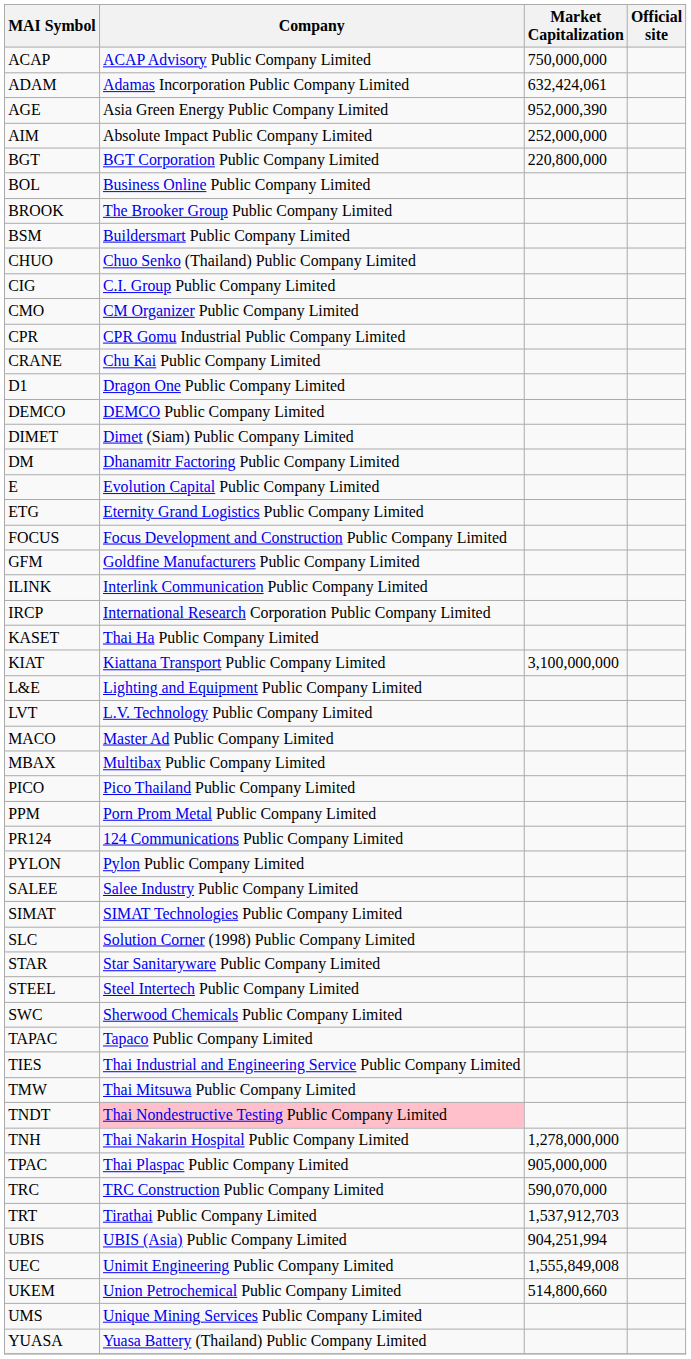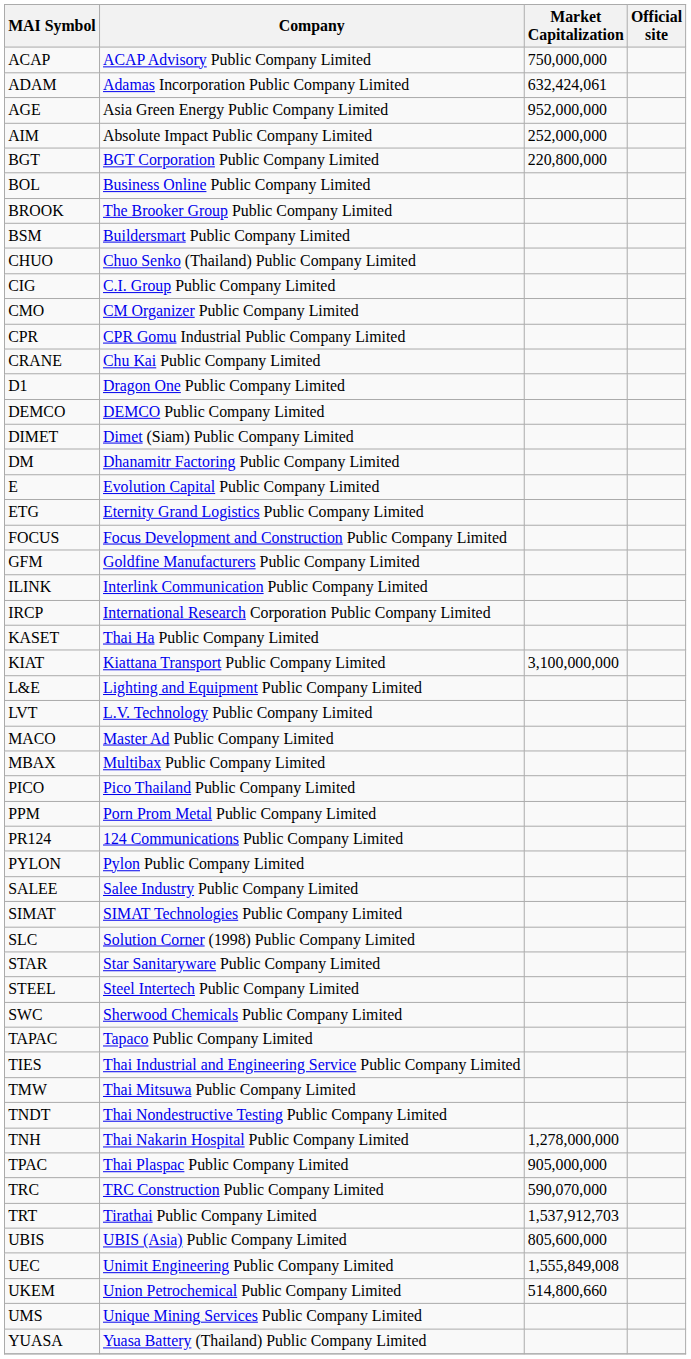 <table class="wikitable sortable">
 <tr>
 <th>MAI Symbol</th>
 <th>Company</th>
 <th>Market<br>Capitalization</th>
 <th>Official<br>site</th>
 </tr>
 <tr>
 <td>ACAP</td>
 <td><a href='#'>ACAP Advisory</a> Public Company Limited</td>
 <td>750,000,000</td>
 <td></td>
 </tr>
 <tr>
 <td>ADAM</td>
 <td><a href='#'>Adamas</a> Incorporation Public Company Limited</td>
 <td>632,424,061</td>
 <td></td>
 </tr>
 <tr>
 <td>AGE</td>
 <td>Asia Green Energy Public Company Limited</td>
-<td>952,000,390</td>
+<td>952,000,000</td>
 <td></td>
 </tr>
 <tr>
 <td>AIM</td>
 <td>Absolute Impact Public Company Limited</td>
 <td>252,000,000</td>
 <td></td>
 </tr>
 <tr>
 <td>BGT</td>
 <td><a href='#'>BGT Corporation</a> Public Company Limited</td>
 <td>220,800,000</td>
 <td></td>
 </tr>
 <tr>
 <td>BOL</td>
 <td><a href='#'>Business Online</a> Public Company Limited</td>
 <td></td>
 <td></td>
 </tr>
 <tr>
 <td>BROOK</td>
 <td><a href='#'>The Brooker Group</a> Public Company Limited</td>
 <td></td>
 <td></td>
 </tr>
 <tr>
 <td>BSM</td>
 <td><a href='#'>Buildersmart</a> Public Company Limited</td>
 <td></td>
 <td></td>
 </tr>
 <tr>
 <td>CHUO</td>
 <td><a href='#'>Chuo Senko</a> (Thailand) Public Company Limited</td>
 <td></td>
 <td></td>
 </tr>
 <tr>
 <td>CIG</td>
 <td><a href='#'>C.I. Group</a> Public Company Limited</td>
 <td></td>
 <td></td>
 </tr>
 <tr>
 <td>CMO</td>
 <td><a href='#'>CM Organizer</a> Public Company Limited</td>
 <td></td>
 <td></td>
 </tr>
 <tr>
 <td>CPR</td>
 <td><a href='#'>CPR Gomu</a> Industrial Public Company Limited</td>
 <td></td>
 <td></td>
 </tr>
 <tr>
 <td>CRANE</td>
 <td><a href='#'>Chu Kai</a> Public Company Limited</td>
 <td></td>
 <td></td>
 </tr>
 <tr>
 <td>D1</td>
 <td><a href='#'>Dragon One</a> Public Company Limited</td>
 <td></td>
 <td></td>
 </tr>
 <tr>
 <td>DEMCO</td>
 <td><a href='#'>DEMCO</a> Public Company Limited</td>
 <td></td>
 <td></td>
 </tr>
 <tr>
 <td>DIMET</td>
 <td><a href='#'>Dimet</a> (Siam) Public Company Limited</td>
 <td></td>
 <td></td>
 </tr>
 <tr>
 <td>DM</td>
 <td><a href='#'>Dhanamitr Factoring</a> Public Company Limited</td>
 <td></td>
 <td></td>
 </tr>
 <tr>
 <td>E</td>
 <td><a href='#'>Evolution Capital</a> Public Company Limited</td>
 <td></td>
 <td></td>
 </tr>
 <tr>
 <td>ETG</td>
 <td><a href='#'>Eternity Grand Logistics</a> Public Company Limited</td>
 <td></td>
 <td></td>
 </tr>
 <tr>
 <td>FOCUS</td>
 <td><a href='#'>Focus Development and Construction</a> Public Company Limited</td>
 <td></td>
 <td></td>
 </tr>
 <tr>
 <td>GFM</td>
 <td><a href='#'>Goldfine Manufacturers</a> Public Company Limited</td>
 <td></td>
 <td></td>
 </tr>
 <tr>
 <td>ILINK</td>
 <td><a href='#'>Interlink Communication</a> Public Company Limited</td>
 <td></td>
 <td></td>
 </tr>
 <tr>
 <td>IRCP</td>
 <td><a href='#'>International Research</a> Corporation Public Company Limited</td>
 <td></td>
 <td></td>
 </tr>
 <tr>
 <td>KASET</td>
 <td><a href='#'>Thai Ha</a> Public Company Limited</td>
 <td></td>
 <td></td>
 </tr>
 <tr>
 <td>KIAT</td>
 <td><a href='#'>Kiattana Transport</a> Public Company Limited</td>
 <td>3,100,000,000</td>
 <td></td>
 </tr>
 <tr>
 <td>L&E</td>
 <td><a href='#'>Lighting and Equipment</a> Public Company Limited</td>
 <td></td>
 <td></td>
 </tr>
 <tr>
 <td>LVT</td>
 <td><a href='#'>L.V. Technology</a> Public Company Limited</td>
 <td></td>
 <td></td>
 </tr>
 <tr>
 <td>MACO</td>
 <td><a href='#'>Master Ad</a> Public Company Limited</td>
 <td></td>
 <td></td>
 </tr>
 <tr>
 <td>MBAX</td>
 <td><a href='#'>Multibax</a> Public Company Limited</td>
 <td></td>
 <td></td>
 </tr>
 <tr>
 <td>PICO</td>
 <td><a href='#'>Pico Thailand</a> Public Company Limited</td>
 <td></td>
 <td></td>
 </tr>
 <tr>
 <td>PPM</td>
 <td><a href='#'>Porn Prom Metal</a> Public Company Limited</td>
 <td></td>
 <td></td>
 </tr>
 <tr>
 <td>PR124</td>
 <td><a href='#'>124 Communications</a> Public Company Limited</td>
 <td></td>
 <td></td>
 </tr>
 <tr>
 <td>PYLON</td>
 <td><a href='#'>Pylon</a> Public Company Limited</td>
 <td></td>
 <td></td>
 </tr>
 <tr>
 <td>SALEE</td>
 <td><a href='#'>Salee Industry</a> Public Company Limited</td>
 <td></td>
 <td></td>
 </tr>
 <tr>
 <td>SIMAT</td>
 <td><a href='#'>SIMAT Technologies</a> Public Company Limited</td>
 <td></td>
 <td></td>
 </tr>
 <tr>
 <td>SLC</td>
 <td><a href='#'>Solution Corner</a> (1998) Public Company Limited</td>
 <td></td>
 <td></td>
 </tr>
 <tr>
 <td>STAR</td>
 <td><a href='#'>Star Sanitaryware</a> Public Company Limited</td>
 <td></td>
 <td></td>
 </tr>
 <tr>
 <td>STEEL</td>
 <td><a href='#'>Steel Intertech</a> Public Company Limited</td>
 <td></td>
 <td></td>
 </tr>
 <tr>
 <td>SWC</td>
 <td><a href='#'>Sherwood Chemicals</a> Public Company Limited</td>
 <td></td>
 <td></td>
 </tr>
 <tr>
 <td>TAPAC</td>
 <td><a href='#'>Tapaco</a> Public Company Limited</td>
 <td></td>
 <td></td>
 </tr>
 <tr>
 <td>TIES</td>
 <td><a href='#'>Thai Industrial and Engineering Service</a> Public Company Limited</td>
 <td></td>
 <td></td>
 </tr>
 <tr>
 <td>TMW</td>
 <td><a href='#'>Thai Mitsuwa</a> Public Company Limited</td>
 <td></td>
 <td></td>
 </tr>
 <tr>
 <td>TNDT</td>
-<td style="background: pink;"><a href='#'>Thai Nondestructive Testing</a> Public Company Limited</td>
+<td><a href='#'>Thai Nondestructive Testing</a> Public Company Limited</td>
 <td></td>
 <td></td>
 </tr>
 <tr>
 <td>TNH</td>
 <td><a href='#'>Thai Nakarin Hospital</a> Public Company Limited</td>
 <td>1,278,000,000</td>
 <td></td>
 </tr>
 <tr>
 <td>TPAC</td>
 <td><a href='#'>Thai Plaspac</a> Public Company Limited</td>
 <td>905,000,000</td>
 <td></td>
 </tr>
 <tr>
 <td>TRC</td>
 <td><a href='#'>TRC Construction</a> Public Company Limited</td>
 <td>590,070,000</td>
 <td></td>
 </tr>
 <tr>
 <td>TRT</td>
 <td><a href='#'>Tirathai</a> Public Company Limited</td>
 <td>1,537,912,703</td>
 <td></td>
 </tr>
 <tr>
 <td>UBIS</td>
 <td><a href='#'>UBIS (Asia)</a> Public Company Limited</td>
-<td>904,251,994</td>
+<td>805,600,000</td>
 <td></td>
 </tr>
 <tr>
 <td>UEC</td>
 <td><a href='#'>Unimit Engineering</a> Public Company Limited</td>
 <td>1,555,849,008</td>
 <td></td>
 </tr>
 <tr>
 <td>UKEM</td>
 <td><a href='#'>Union Petrochemical</a> Public Company Limited</td>
 <td>514,800,660</td>
 <td></td>
 </tr>
 <tr>
 <td>UMS</td>
 <td><a href='#'>Unique Mining Services</a> Public Company Limited</td>
 <td></td>
 <td></td>
 </tr>
 <tr>
 <td>YUASA</td>
 <td><a href='#'>Yuasa Battery</a> (Thailand) Public Company Limited</td>
 <td></td>
 <td></td>
 </tr>
 <tr>
 </tr>
 </table>
